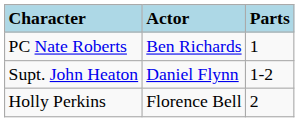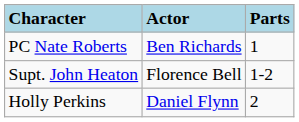 <table class="wikitable">
 <tr>
 <td bgcolor="#add8e6"><strong>Character</strong></td>
 <td bgcolor="#add8e6"><strong>Actor</strong></td>
 <td bgcolor="#add8e6"><strong>Parts</strong></td>
 </tr>
 <tr>
 <td>PC <a href='#'>Nate Roberts</a></td>
 <td><a href='#'>Ben Richards</a></td>
 <td>1</td>
 </tr>
 <tr>
 <td>Supt. <a href='#'>John Heaton</a></td>
-<td><a href='#'>Daniel Flynn</a></td>
+<td>Florence Bell</td>
 <td>1-2</td>
 </tr>
 <tr>
 <td>Holly Perkins</td>
-<td>Florence Bell</td>
+<td><a href='#'>Daniel Flynn</a></td>
 <td>2</td>
 </tr>
 </table>
